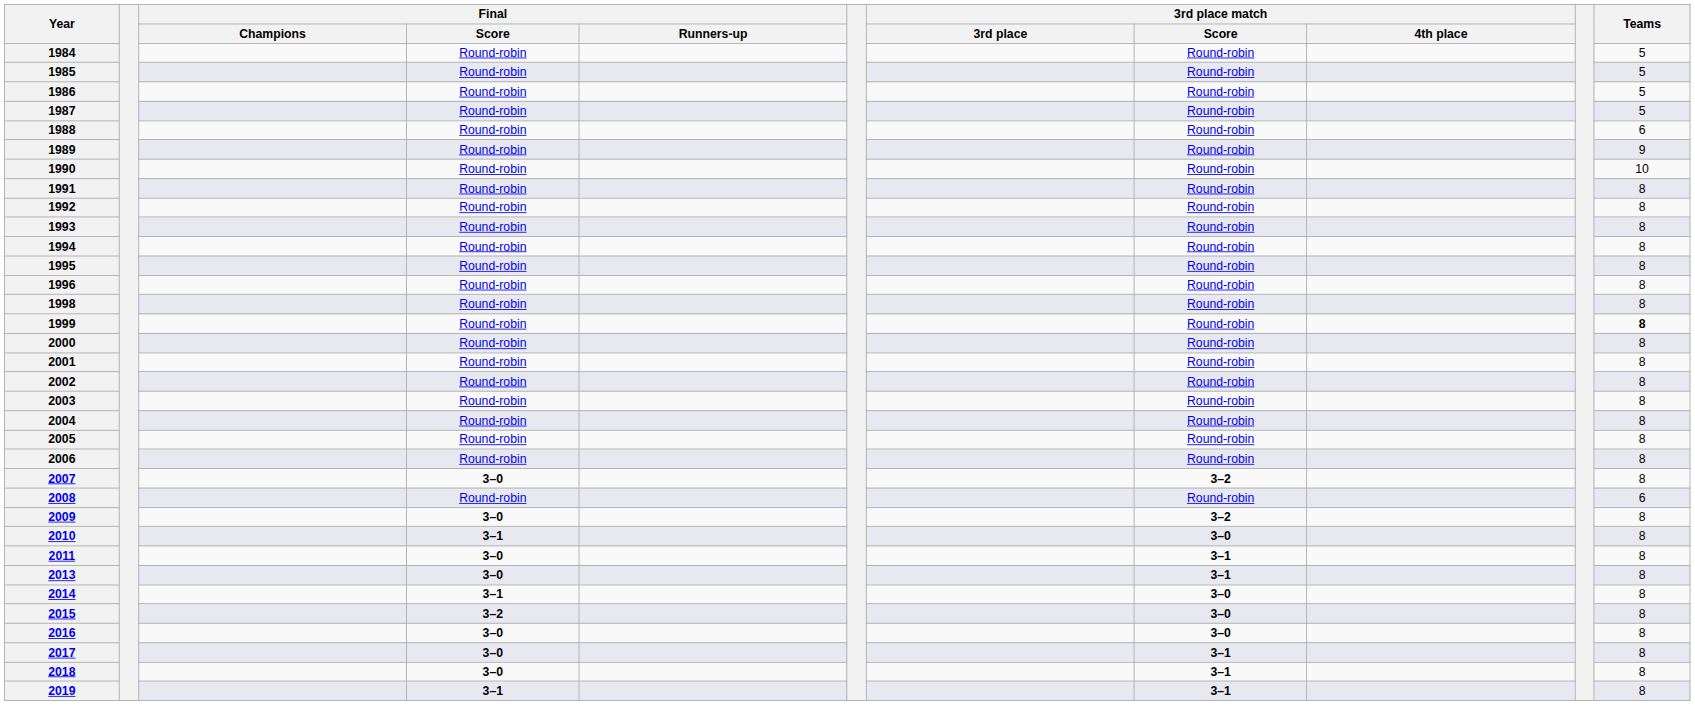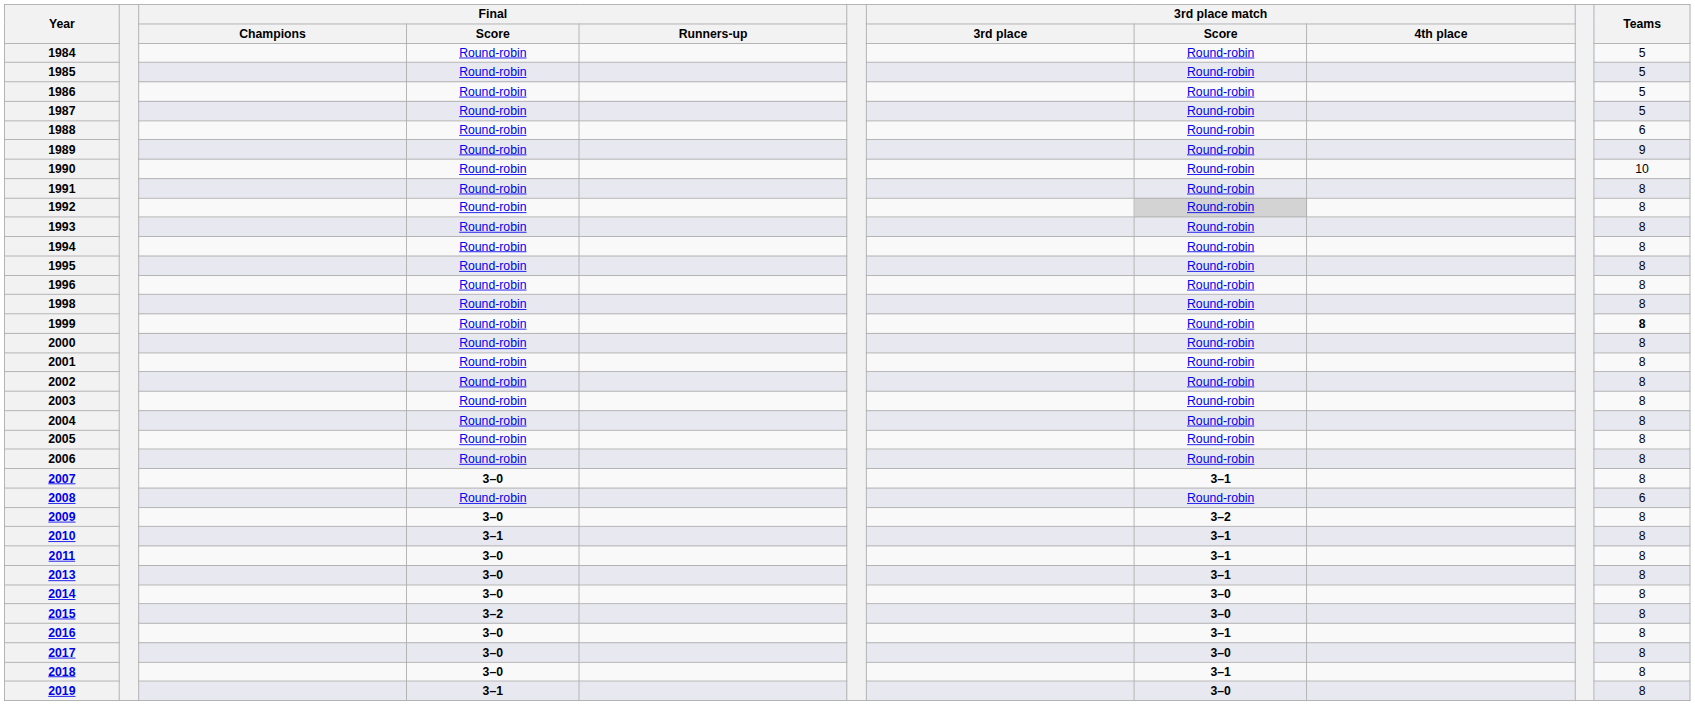 <table class="wikitable" style="font-size:90%; width: 100%; text-align: center;">
 <tr bgcolor=#c1d8ff>
 <th rowspan=2 width=6%>Year</th>
 <th width=1% rowspan=36 bgcolor=ffffff></th>
 <th colspan=3>Final</th>
 <th width=1% rowspan=36 bgcolor=ffffff></th>
 <th colspan=3>3rd place match</th>
 <th width=1% rowspan=36 bgcolor=#ffffff></th>
 <th rowspan=2 width=5%>Teams</th>
 </tr>
 <tr bgcolor=#efefef>
 <th width=14%>Champions</th>
 <th width=9%>Score</th>
 <th width=14%>Runners-up</th>
 <th width=14%>3rd place</th>
 <th width=9%>Score</th>
 <th width=14%>4th place</th>
 </tr>
 <tr>
 <th>1984</th>
 <td><strong></strong></td>
 <td><a href='#'>Round-robin</a></td>
 <td></td>
 <td></td>
 <td><a href='#'>Round-robin</a></td>
 <td></td>
 <td>5</td>
 </tr>
 <tr bgcolor=#E8E8F0>
 <th>1985</th>
 <td><strong></strong></td>
 <td><a href='#'>Round-robin</a></td>
 <td></td>
 <td></td>
 <td><a href='#'>Round-robin</a></td>
 <td></td>
 <td>5</td>
 </tr>
 <tr>
 <th>1986</th>
 <td><strong></strong></td>
 <td><a href='#'>Round-robin</a></td>
 <td></td>
 <td></td>
 <td><a href='#'>Round-robin</a></td>
 <td></td>
 <td>5</td>
 </tr>
 <tr bgcolor=#E8E8F0>
 <th>1987</th>
 <td><strong></strong></td>
 <td><a href='#'>Round-robin</a></td>
 <td></td>
 <td></td>
 <td><a href='#'>Round-robin</a></td>
 <td></td>
 <td>5</td>
 </tr>
 <tr>
 <th>1988</th>
 <td><strong></strong></td>
 <td><a href='#'>Round-robin</a></td>
 <td></td>
 <td></td>
 <td><a href='#'>Round-robin</a></td>
 <td></td>
 <td>6</td>
 </tr>
 <tr bgcolor=#E8E8F0>
 <th>1989</th>
 <td><strong></strong></td>
 <td><a href='#'>Round-robin</a></td>
 <td></td>
 <td></td>
 <td><a href='#'>Round-robin</a></td>
 <td></td>
 <td>9</td>
 </tr>
 <tr>
 <th>1990</th>
 <td><strong></strong></td>
 <td><a href='#'>Round-robin</a></td>
 <td></td>
 <td></td>
 <td><a href='#'>Round-robin</a></td>
 <td></td>
 <td>10</td>
 </tr>
 <tr bgcolor=#E8E8F0>
 <th>1991</th>
 <td><strong></strong></td>
 <td><a href='#'>Round-robin</a></td>
 <td></td>
 <td></td>
 <td><a href='#'>Round-robin</a></td>
 <td></td>
 <td>8</td>
 </tr>
 <tr>
 <th>1992</th>
 <td><strong></strong></td>
 <td><a href='#'>Round-robin</a></td>
 <td></td>
 <td></td>
-<td><a href='#'>Round-robin</a></td>
+<td style="background: lightgrey;"><a href='#'>Round-robin</a></td>
 <td></td>
 <td>8</td>
 </tr>
 <tr bgcolor=#E8E8F0>
 <th>1993</th>
 <td><strong></strong></td>
 <td><a href='#'>Round-robin</a></td>
 <td></td>
 <td></td>
 <td><a href='#'>Round-robin</a></td>
 <td></td>
 <td>8</td>
 </tr>
 <tr>
 <th>1994</th>
 <td><strong></strong></td>
 <td><a href='#'>Round-robin</a></td>
 <td></td>
 <td></td>
 <td><a href='#'>Round-robin</a></td>
 <td></td>
 <td>8</td>
 </tr>
 <tr bgcolor=#E8E8F0>
 <th>1995</th>
 <td><strong></strong></td>
 <td><a href='#'>Round-robin</a></td>
 <td></td>
 <td></td>
 <td><a href='#'>Round-robin</a></td>
 <td></td>
 <td>8</td>
 </tr>
 <tr>
 <th>1996</th>
 <td><strong></strong></td>
 <td><a href='#'>Round-robin</a></td>
 <td></td>
 <td></td>
 <td><a href='#'>Round-robin</a></td>
 <td></td>
 <td>8</td>
 </tr>
 <tr bgcolor=#E8E8F0>
 <th>1998</th>
 <td><strong></strong></td>
 <td><a href='#'>Round-robin</a></td>
 <td></td>
 <td></td>
 <td><a href='#'>Round-robin</a></td>
 <td></td>
 <td>8</td>
 </tr>
 <tr>
 <th>1999</th>
 <td><strong></strong></td>
 <td><a href='#'>Round-robin</a></td>
 <td></td>
 <td></td>
 <td><a href='#'>Round-robin</a></td>
 <td></td>
 <td><strong>8</strong></td>
 </tr>
 <tr bgcolor=#E8E8F0>
 <th>2000</th>
 <td><strong></strong></td>
 <td><a href='#'>Round-robin</a></td>
 <td></td>
 <td></td>
 <td><a href='#'>Round-robin</a></td>
 <td></td>
 <td>8</td>
 </tr>
 <tr>
 <th>2001</th>
 <td><strong></strong></td>
 <td><a href='#'>Round-robin</a></td>
 <td></td>
 <td></td>
 <td><a href='#'>Round-robin</a></td>
 <td></td>
 <td>8</td>
 </tr>
 <tr bgcolor=#E8E8F0>
 <th>2002</th>
 <td><strong></strong></td>
 <td><a href='#'>Round-robin</a></td>
 <td></td>
 <td></td>
 <td><a href='#'>Round-robin</a></td>
 <td></td>
 <td>8</td>
 </tr>
 <tr>
 <th>2003</th>
 <td><strong></strong></td>
 <td><a href='#'>Round-robin</a></td>
 <td></td>
 <td></td>
 <td><a href='#'>Round-robin</a></td>
 <td></td>
 <td>8</td>
 </tr>
 <tr bgcolor=#E8E8F0>
 <th>2004</th>
 <td><strong></strong></td>
 <td><a href='#'>Round-robin</a></td>
 <td></td>
 <td></td>
 <td><a href='#'>Round-robin</a></td>
 <td></td>
 <td>8</td>
 </tr>
 <tr>
 <th>2005</th>
 <td><strong></strong></td>
 <td><a href='#'>Round-robin</a></td>
 <td></td>
 <td></td>
 <td><a href='#'>Round-robin</a></td>
 <td></td>
 <td>8</td>
 </tr>
 <tr bgcolor=#E8E8F0>
 <th>2006</th>
 <td><strong></strong></td>
 <td><a href='#'>Round-robin</a></td>
 <td></td>
 <td></td>
 <td><a href='#'>Round-robin</a></td>
 <td></td>
 <td>8</td>
 </tr>
 <tr>
 <th><a href='#'>2007</a></th>
 <td><strong></strong></td>
 <td><strong>3–0</strong></td>
 <td></td>
 <td></td>
-<td><strong>3–2</strong></td>
+<td><strong>3–1</strong></td>
 <td></td>
 <td>8</td>
 </tr>
 <tr bgcolor=#E8E8F0>
 <th><a href='#'>2008</a></th>
 <td><strong></strong></td>
 <td><a href='#'>Round-robin</a></td>
 <td></td>
 <td></td>
 <td><a href='#'>Round-robin</a></td>
 <td></td>
 <td>6</td>
 </tr>
 <tr>
 <th><a href='#'>2009</a></th>
 <td><strong></strong></td>
 <td><strong>3–0</strong></td>
 <td></td>
 <td></td>
 <td><strong>3–2</strong></td>
 <td></td>
 <td>8</td>
 </tr>
 <tr bgcolor=#E8E8F0>
 <th><a href='#'>2010</a></th>
 <td><strong></strong></td>
 <td><strong>3–1</strong></td>
 <td></td>
 <td></td>
-<td><strong>3–0</strong></td>
+<td><strong>3–1</strong></td>
 <td></td>
 <td>8</td>
 </tr>
 <tr>
 <th><a href='#'>2011</a></th>
 <td><strong></strong></td>
 <td><strong>3–0</strong></td>
 <td></td>
 <td></td>
 <td><strong>3–1</strong></td>
 <td></td>
 <td>8</td>
 </tr>
 <tr bgcolor=#E8E8F0>
 <th><a href='#'>2013</a></th>
 <td><strong></strong></td>
 <td><strong>3–0</strong></td>
 <td></td>
 <td></td>
 <td><strong>3–1</strong></td>
 <td></td>
 <td>8</td>
 </tr>
 <tr>
 <th><a href='#'>2014</a></th>
 <td><strong></strong></td>
-<td><strong>3–1</strong></td>
+<td><strong>3–0</strong></td>
 <td></td>
 <td></td>
 <td><strong>3–0</strong></td>
 <td></td>
 <td>8</td>
 </tr>
 <tr bgcolor=#E8E8F0>
 <th><a href='#'>2015</a></th>
 <td><strong></strong></td>
 <td><strong>3–2</strong></td>
 <td></td>
 <td></td>
 <td><strong>3–0</strong></td>
 <td></td>
 <td>8</td>
 </tr>
 <tr>
 <th><a href='#'>2016</a></th>
 <td><strong></strong></td>
 <td><strong>3–0</strong></td>
 <td></td>
 <td></td>
-<td><strong>3–0</strong></td>
+<td><strong>3–1</strong></td>
 <td></td>
 <td>8</td>
 </tr>
 <tr bgcolor=#E8E8F0>
 <th><a href='#'>2017</a></th>
 <td><strong></strong></td>
 <td><strong>3–0</strong></td>
 <td></td>
 <td></td>
-<td><strong>3–1</strong></td>
+<td><strong>3–0</strong></td>
 <td></td>
 <td>8</td>
 </tr>
 <tr>
 <th><a href='#'>2018</a></th>
 <td><strong>  </strong></td>
 <td><strong>3–0</strong></td>
 <td></td>
 <td></td>
 <td><strong>3–1</strong></td>
 <td></td>
 <td>8</td>
 </tr>
 <tr bgcolor=#E8E8F0>
 <th><a href='#'>2019</a></th>
 <td><strong></strong></td>
 <td><strong>3–1</strong></td>
 <td></td>
 <td></td>
-<td><strong>3–1</strong></td>
+<td><strong>3–0</strong></td>
 <td></td>
 <td>8</td>
 </tr>
 </table>
